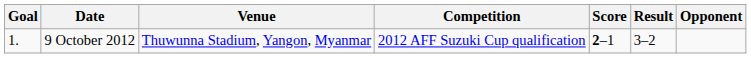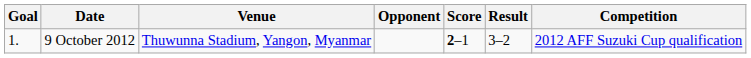 <table class="wikitable" style="font-size:90%;">
 <tr>
 <th>Goal</th>
 <th>Date</th>
 <th>Venue</th>
-<th>Competition</th>
+<th>Opponent</th>
 <th>Score</th>
 <th>Result</th>
-<th>Opponent</th>
+<th>Competition</th>
 </tr>
 <tr>
 <td>1.</td>
 <td>9 October 2012</td>
 <td><a href='#'>Thuwunna Stadium</a>, <a href='#'>Yangon</a>, <a href='#'>Myanmar</a></td>
-<td><a href='#'>2012 AFF Suzuki Cup qualification</a></td>
+<td></td>
 <td><strong>2</strong>–1</td>
 <td>3–2</td>
-<td></td>
+<td><a href='#'>2012 AFF Suzuki Cup qualification</a></td>
 </tr>
 </table>
